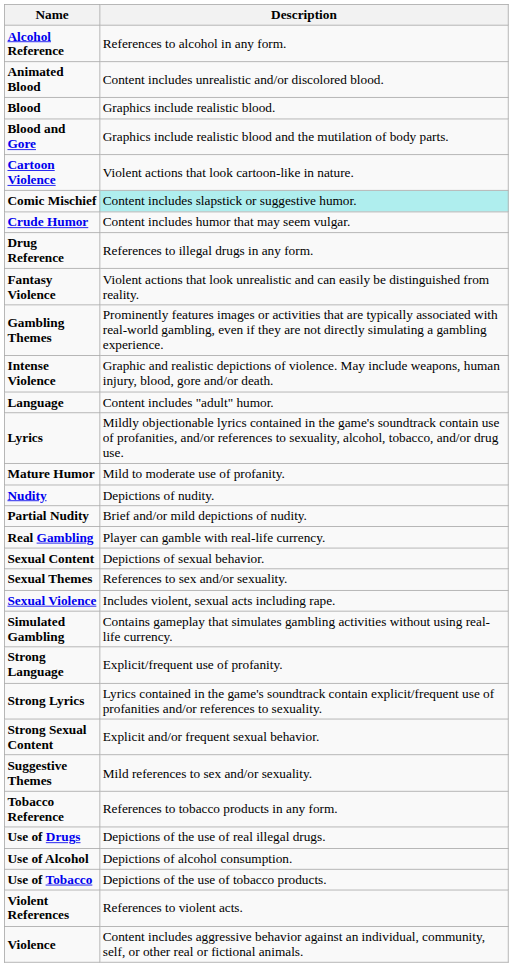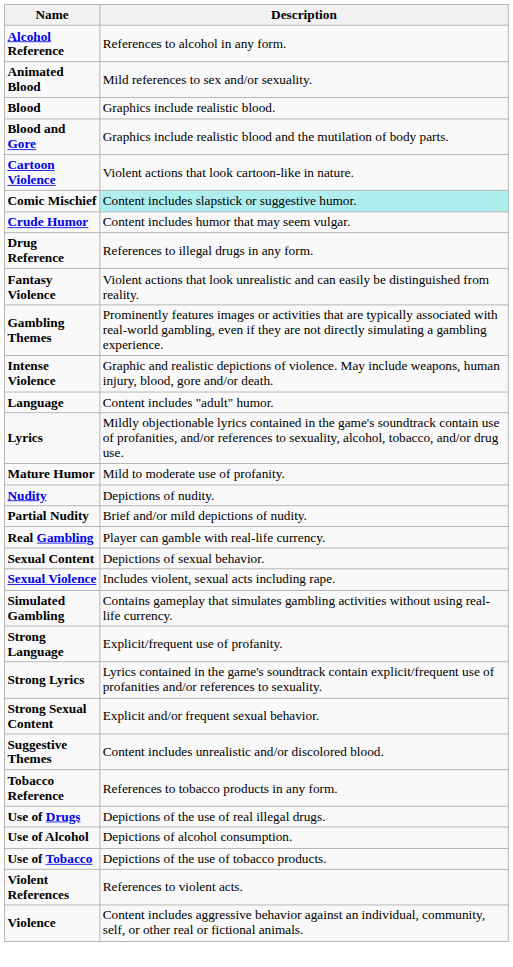 <table class="wikitable">
 <tr>
 <th>Name</th>
 <th>Description</th>
 </tr>
 <tr>
 <td><strong><a href='#'>Alcohol</a> Reference</strong></td>
 <td>References to alcohol in any form.</td>
 </tr>
 <tr>
 <td><strong>Animated Blood</strong></td>
-<td>Content includes unrealistic and/or discolored blood.</td>
+<td>Mild references to sex and/or sexuality.</td>
 </tr>
 <tr>
 <td><strong>Blood</strong></td>
 <td>Graphics include realistic blood.</td>
 </tr>
 <tr>
 <td><strong>Blood and <a href='#'>Gore</a></strong></td>
 <td>Graphics include realistic blood and the mutilation of body parts.</td>
 </tr>
 <tr>
 <td><strong><a href='#'>Cartoon Violence</a></strong></td>
 <td>Violent actions that look cartoon-like in nature.</td>
 </tr>
 <tr>
 <td><strong>Comic Mischief</strong></td>
 <td style="background: paleturquoise;">Content includes slapstick or suggestive humor.</td>
 </tr>
 <tr>
 <td><strong><a href='#'>Crude Humor</a></strong></td>
 <td>Content includes humor that may seem vulgar.</td>
 </tr>
 <tr>
 <td><strong>Drug Reference</strong></td>
 <td>References to illegal drugs in any form.</td>
 </tr>
 <tr>
 <td><strong>Fantasy Violence</strong></td>
 <td>Violent actions that look unrealistic and can easily be distinguished from reality.</td>
 </tr>
 <tr>
 <td><strong>Gambling Themes</strong></td>
 <td>Prominently features images or activities that are typically associated with real-world gambling, even if they are not directly simulating a gambling experience.</td>
 </tr>
 <tr>
 <td><strong>Intense Violence</strong></td>
 <td>Graphic and realistic depictions of violence. May include weapons, human injury, blood, gore and/or death.</td>
 </tr>
 <tr>
 <td><strong>Language</strong></td>
 <td>Content includes "adult" humor.</td>
 </tr>
 <tr>
 <td><strong>Lyrics</strong></td>
 <td>Mildly objectionable lyrics contained in the game's soundtrack contain use of profanities, and/or references to sexuality, alcohol, tobacco, and/or drug use.</td>
 </tr>
 <tr>
 <td><strong>Mature Humor</strong></td>
 <td>Mild to moderate use of profanity.</td>
 </tr>
 <tr>
 <td><strong><a href='#'>Nudity</a></strong></td>
 <td>Depictions of nudity.</td>
 </tr>
 <tr>
 <td><strong>Partial Nudity</strong></td>
 <td>Brief and/or mild depictions of nudity.</td>
 </tr>
 <tr>
 <td><strong>Real <a href='#'>Gambling</a></strong></td>
 <td>Player can gamble with real-life currency.</td>
 </tr>
 <tr>
 <td><strong>Sexual Content</strong></td>
 <td>Depictions of sexual behavior.</td>
 </tr>
 <tr>
-<td><strong>Sexual Themes</strong></td>
-<td>References to sex and/or sexuality.</td>
-</tr>
-<tr>
 <td><strong><a href='#'>Sexual Violence</a></strong></td>
 <td>Includes violent, sexual acts including rape.</td>
 </tr>
 <tr>
 <td><strong>Simulated Gambling</strong></td>
 <td>Contains gameplay that simulates gambling activities without using real-life currency.</td>
 </tr>
 <tr>
 <td><strong>Strong Language</strong></td>
 <td>Explicit/frequent use of profanity.</td>
 </tr>
 <tr>
 <td><strong>Strong Lyrics</strong></td>
 <td>Lyrics contained in the game's soundtrack contain explicit/frequent use of profanities and/or references to sexuality.</td>
 </tr>
 <tr>
 <td><strong>Strong Sexual Content</strong></td>
 <td>Explicit and/or frequent sexual behavior.</td>
 </tr>
 <tr>
 <td><strong>Suggestive Themes</strong></td>
-<td>Mild references to sex and/or sexuality.</td>
+<td>Content includes unrealistic and/or discolored blood.</td>
 </tr>
 <tr>
 <td><strong>Tobacco Reference</strong></td>
 <td>References to tobacco products in any form.</td>
 </tr>
 <tr>
 <td><strong>Use of <a href='#'>Drugs</a></strong></td>
 <td>Depictions of the use of real illegal drugs.</td>
 </tr>
 <tr>
 <td><strong>Use of Alcohol</strong></td>
 <td>Depictions of alcohol consumption.</td>
 </tr>
 <tr>
 <td><strong>Use of <a href='#'>Tobacco</a></strong></td>
 <td>Depictions of the use of tobacco products.</td>
 </tr>
 <tr>
 <td><strong>Violent References</strong></td>
 <td>References to violent acts.</td>
 </tr>
 <tr>
 <td><strong>Violence</strong></td>
 <td>Content includes aggressive behavior against an individual, community, self, or other real or fictional animals.</td>
 </tr>
 </table>
